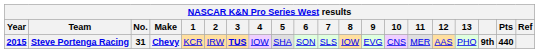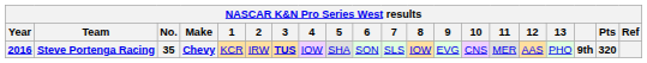 <table class="wikitable" style="text-align:center; font-size:75%">
 <tr>
 <th colspan=23><a href='#'>NASCAR K&N Pro Series West</a> results</th>
 </tr>
 <tr>
 <th>Year</th>
 <th>Team</th>
 <th>No.</th>
 <th>Make</th>
 <th>1</th>
 <th>2</th>
 <th>3</th>
 <th>4</th>
 <th>5</th>
 <th>6</th>
 <th>7</th>
 <th>8</th>
 <th>9</th>
 <th>10</th>
 <th>11</th>
 <th>12</th>
 <th>13</th>
 <th></th>
 <th>Pts</th>
 <th>Ref</th>
 </tr>
 <tr>
-<th><a href='#'>2015</a></th>
+<th><a href='#'>2016</a></th>
 <th><a href='#'>Steve Portenga Racing</a></th>
-<th>31</th>
+<th>35</th>
 <th><a href='#'>Chevy</a></th>
 <td style="background:#FFDF9F;"><a href='#'>KCR</a><br></td>
 <td style="background:#FFDF9F;"><a href='#'>IRW</a><br></td>
 <td style="background:#FFDF9F;"><strong><a href='#'>TUS</a><br></strong></td>
 <td style="background:#EFCFFF;"><a href='#'>IOW</a><br></td>
 <td style="background:#DFDFDF;"><a href='#'>SHA</a><br></td>
 <td style="background:#DFFFDF;"><a href='#'>SON</a><br></td>
 <td style="background:#DFFFDF;"><a href='#'>SLS</a><br></td>
 <td style="background:#FFDF9F;"><a href='#'>IOW</a><br></td>
 <td style="background:#DFFFDF;"><a href='#'>EVG</a><br></td>
 <td style="background:#EFCFFF;"><a href='#'>CNS</a><br></td>
 <td style="background:#DFDFDF;"><a href='#'>MER</a><br></td>
 <td style="background:#FFDF9F;"><a href='#'>AAS</a><br></td>
 <td style="background:#DFFFDF;"><a href='#'>PHO</a><br></td>
 <th>9th</th>
-<th>440</th>
+<th>320</th>
 <th></th>
 </tr>
 </table>
